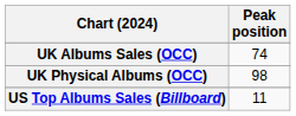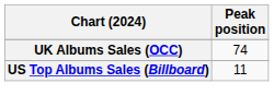 <table class="wikitable sortable plainrowheaders" style="text-align:center">
 <tr>
 <th scope="col">Chart (2024)</th>
 <th scope="col">Peak<br>position</th>
 </tr>
 <tr>
 </tr>
 <tr>
 </tr>
 <tr>
 </tr>
 <tr>
 </tr>
 <tr>
 <th scope="row">UK Albums Sales (<a href='#'>OCC</a>)</th>
 <td>74</td>
 </tr>
 <tr>
 </tr>
 <tr>
-<th scope="row">UK Physical Albums (<a href='#'>OCC</a>)</th>
-<td>98</td>
-</tr>
-<tr>
 </tr>
 <tr>
 <th scope="row">US <a href='#'>Top Albums Sales</a> (<em><a href='#'>Billboard</a></em>)</th>
 <td>11</td>
 </tr>
 </table>
